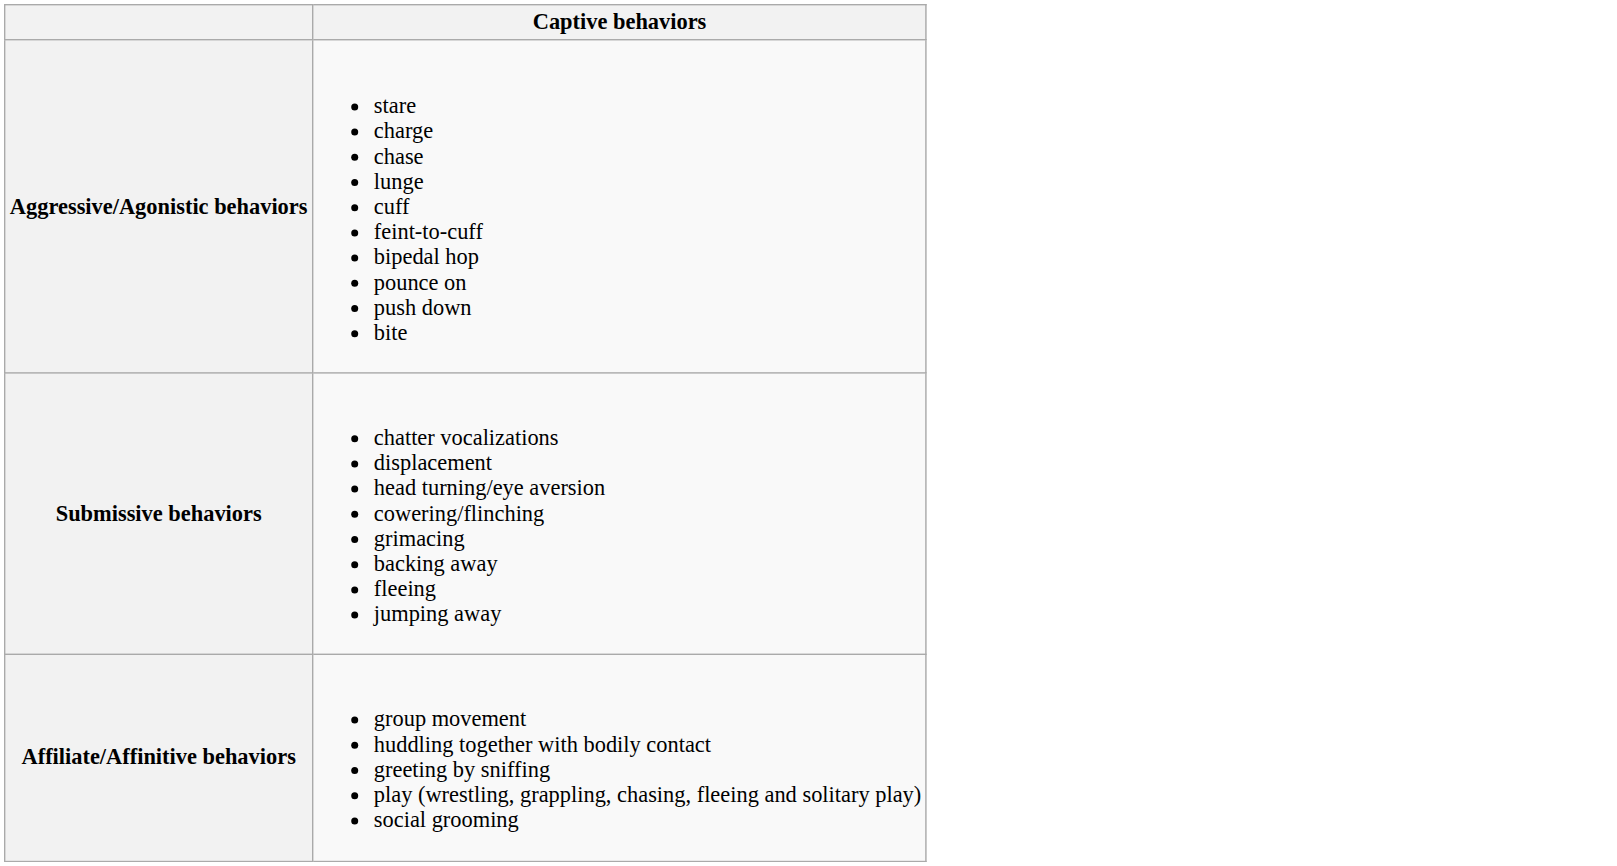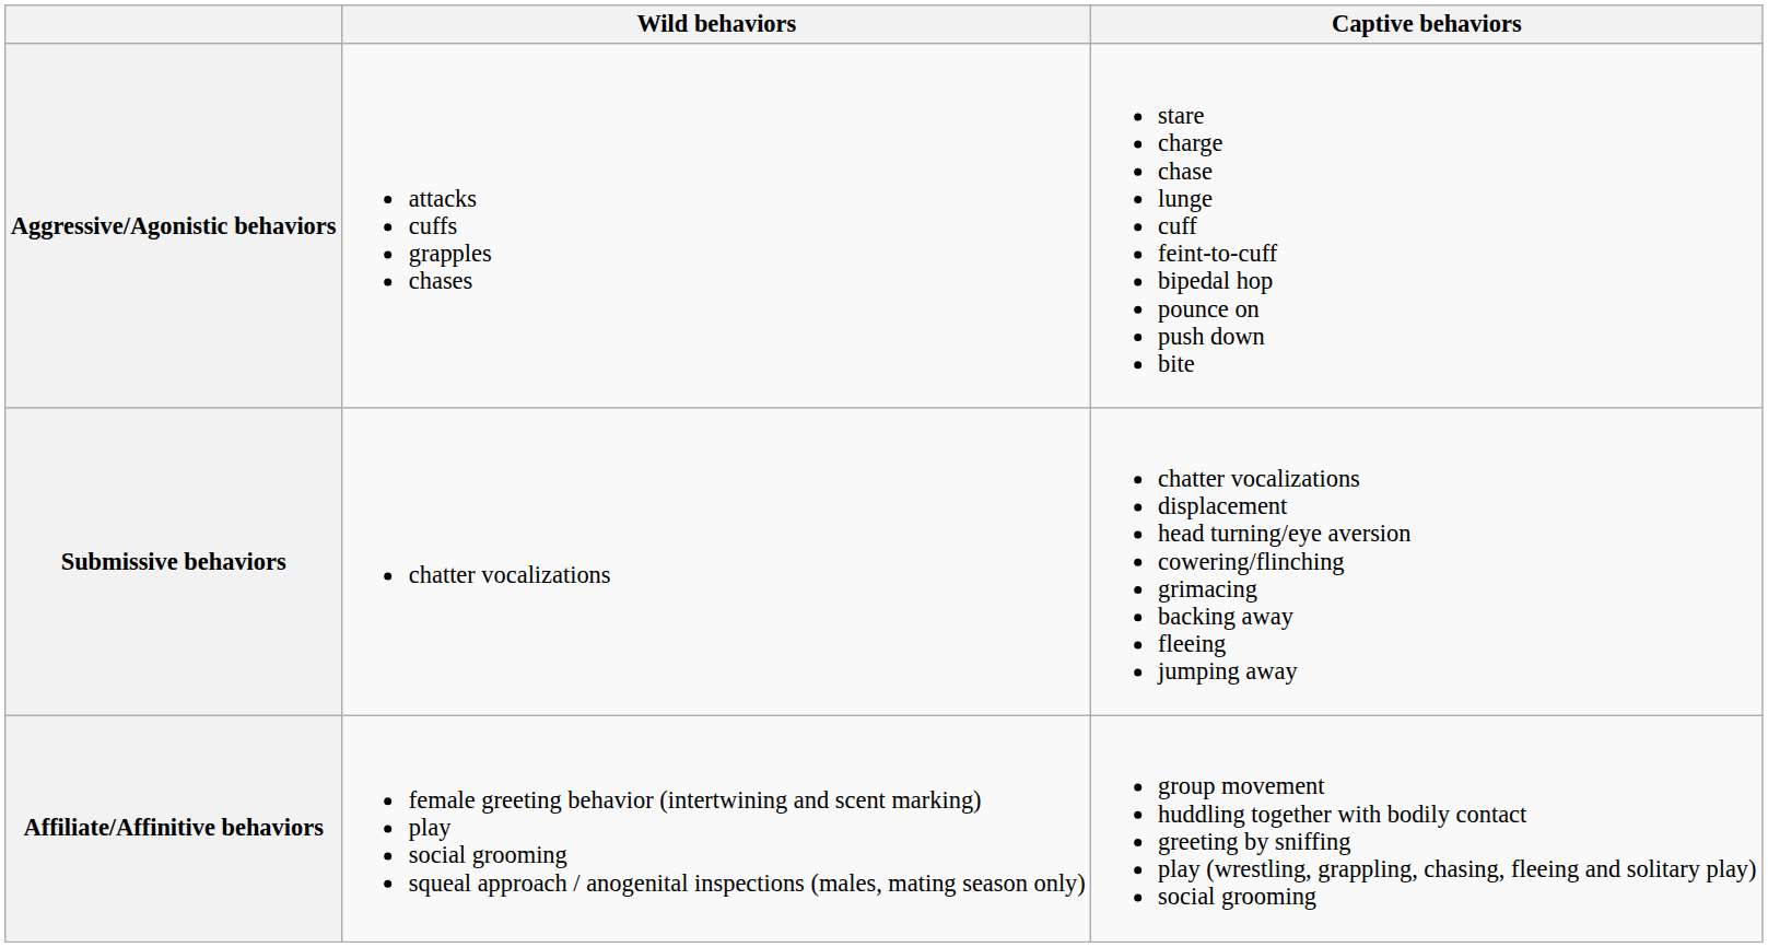 <table class="wikitable" align="center" style="text-align:left">
 <tr>
 <th></th>
+<th>Wild behaviors</th>
 <th>Captive behaviors</th>
 </tr>
 <tr>
 <th>Aggressive/Agonistic behaviors</th>
+<td><br><ul><li>attacks</li><li>cuffs</li><li>grapples</li><li>chases</li></ul></td>
 <td><br><ul><li>stare</li><li>charge</li><li>chase</li><li>lunge</li><li>cuff</li><li>feint-to-cuff</li><li>bipedal hop</li><li>pounce on</li><li>push down</li><li>bite</li></ul></td>
 </tr>
 <tr>
 <th>Submissive behaviors</th>
+<td><br><ul><li>chatter vocalizations</li></ul></td>
 <td><br><ul><li>chatter vocalizations</li><li>displacement</li><li>head turning/eye aversion</li><li>cowering/flinching</li><li>grimacing</li><li>backing away</li><li>fleeing</li><li>jumping away</li></ul></td>
 </tr>
 <tr>
 <th>Affiliate/Affinitive behaviors</th>
+<td><br><ul><li>female greeting behavior (intertwining and scent marking)</li><li>play</li><li>social grooming</li><li>squeal approach / anogenital inspections (males, mating season only)</li></ul></td>
 <td><br><ul><li>group movement</li><li>huddling together with bodily contact</li><li>greeting by sniffing</li><li>play (wrestling, grappling, chasing, fleeing and solitary play)</li><li>social grooming</li></ul></td>
 </tr>
 </table>
